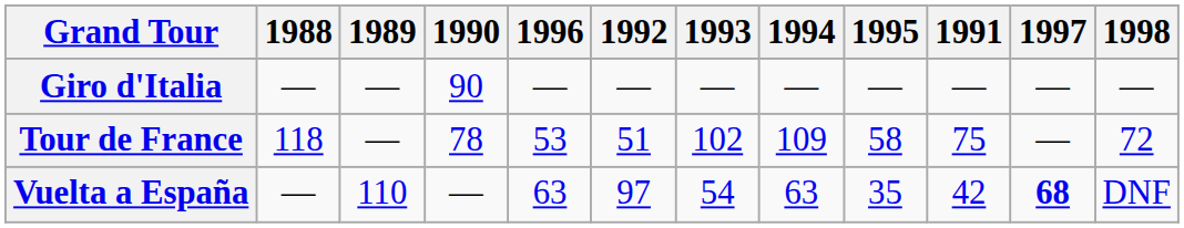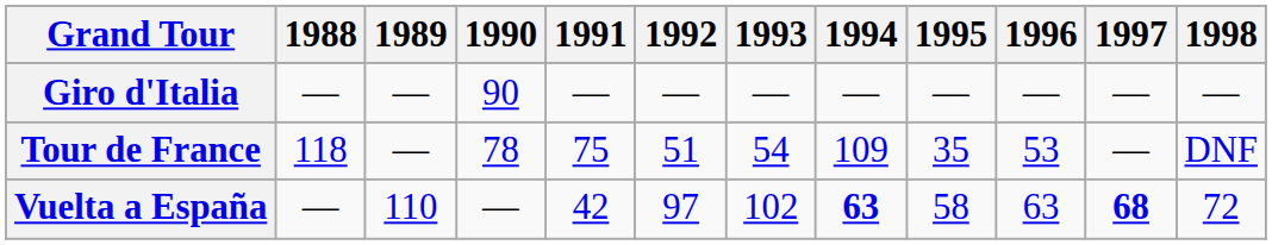 <table class="wikitable plainrowheaders">
 <tr>
 <th scope="col"><a href='#'>Grand Tour</a></th>
 <th scope="col">1988</th>
 <th scope="col">1989</th>
 <th scope="col">1990</th>
-<th scope="col">1996</th>
+<th scope="col">1991</th>
 <th scope="col">1992</th>
 <th scope="col">1993</th>
 <th scope="col">1994</th>
 <th scope="col">1995</th>
-<th scope="col">1991</th>
+<th scope="col">1996</th>
 <th scope="col">1997</th>
 <th scope="col">1998</th>
 </tr>
 <tr style="text-align:center;">
 <th scope="row"> <a href='#'>Giro d'Italia</a></th>
 <td>—</td>
 <td>—</td>
 <td><a href='#'>90</a></td>
 <td>—</td>
 <td>—</td>
 <td>—</td>
 <td>—</td>
 <td>—</td>
 <td>—</td>
 <td>—</td>
 <td>—</td>
 </tr>
 <tr style="text-align:center;">
 <th scope="row"> <a href='#'>Tour de France</a></th>
 <td><a href='#'>118</a></td>
 <td>—</td>
 <td><a href='#'>78</a></td>
+<td><a href='#'>75</a></td>
+<td><a href='#'>51</a></td>
+<td><a href='#'>54</a></td>
+<td><a href='#'>109</a></td>
+<td><a href='#'>35</a></td>
 <td><a href='#'>53</a></td>
-<td><a href='#'>51</a></td>
-<td><a href='#'>102</a></td>
-<td><a href='#'>109</a></td>
-<td><a href='#'>58</a></td>
-<td><a href='#'>75</a></td>
 <td>—</td>
-<td><a href='#'>72</a></td>
+<td><a href='#'>DNF</a></td>
 </tr>
 <tr style="text-align:center;">
 <th scope="row"> <a href='#'>Vuelta a España</a></th>
 <td>—</td>
 <td><a href='#'>110</a></td>
 <td>—</td>
+<td><a href='#'>42</a></td>
+<td><a href='#'>97</a></td>
+<td><a href='#'>102</a></td>
+<td><strong><a href='#'>63</a></strong></td>
+<td><a href='#'>58</a></td>
 <td><a href='#'>63</a></td>
-<td><a href='#'>97</a></td>
-<td><a href='#'>54</a></td>
-<td><a href='#'>63</a></td>
-<td><a href='#'>35</a></td>
-<td><a href='#'>42</a></td>
 <td><strong><a href='#'>68</a></strong></td>
-<td><a href='#'>DNF</a></td>
+<td><a href='#'>72</a></td>
 </tr>
 </table>
